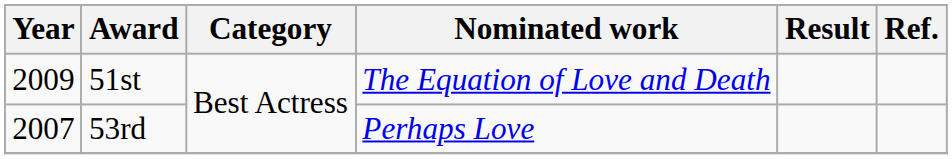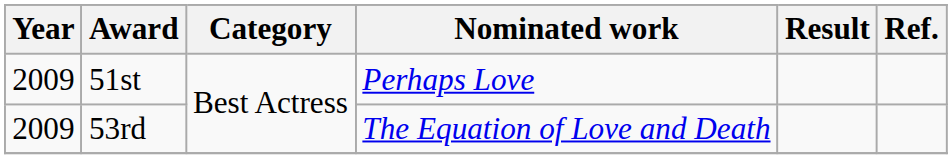 <table class="wikitable">
 <tr>
 <th>Year</th>
 <th>Award</th>
 <th>Category</th>
 <th>Nominated work</th>
 <th>Result</th>
 <th>Ref.</th>
 </tr>
 <tr>
 <td>2009</td>
 <td>51st</td>
 <td rowspan=2>Best Actress</td>
-<td><em><a href='#'>The Equation of Love and Death</a></em></td>
+<td><em><a href='#'>Perhaps Love</a></em></td>
 <td></td>
 <td></td>
 </tr>
 <tr>
-<td>2007</td>
+<td>2009</td>
 <td>53rd</td>
-<td><em><a href='#'>Perhaps Love</a></em></td>
+<td><em><a href='#'>The Equation of Love and Death</a></em></td>
 <td></td>
 <td></td>
 </tr>
 <tr>
 </tr>
 </table>
